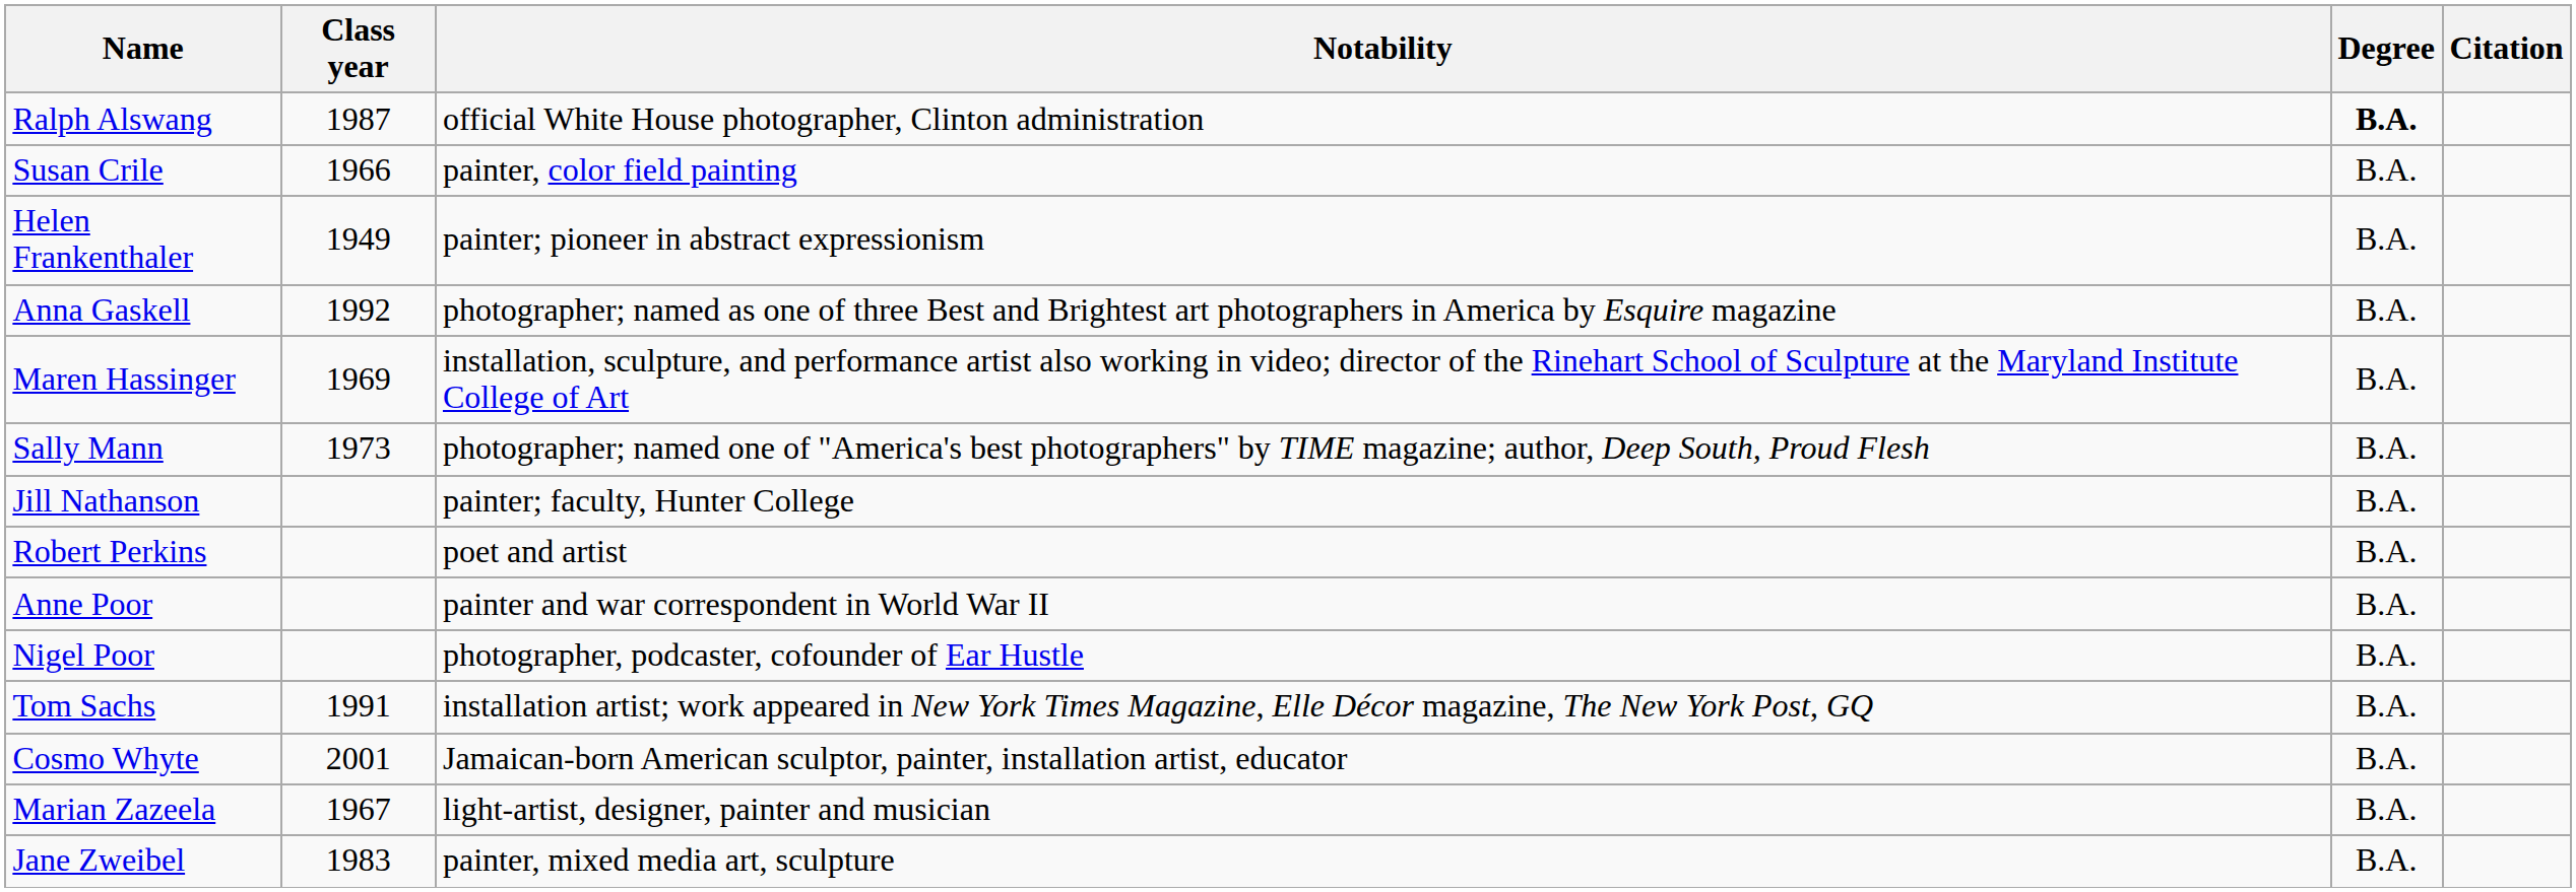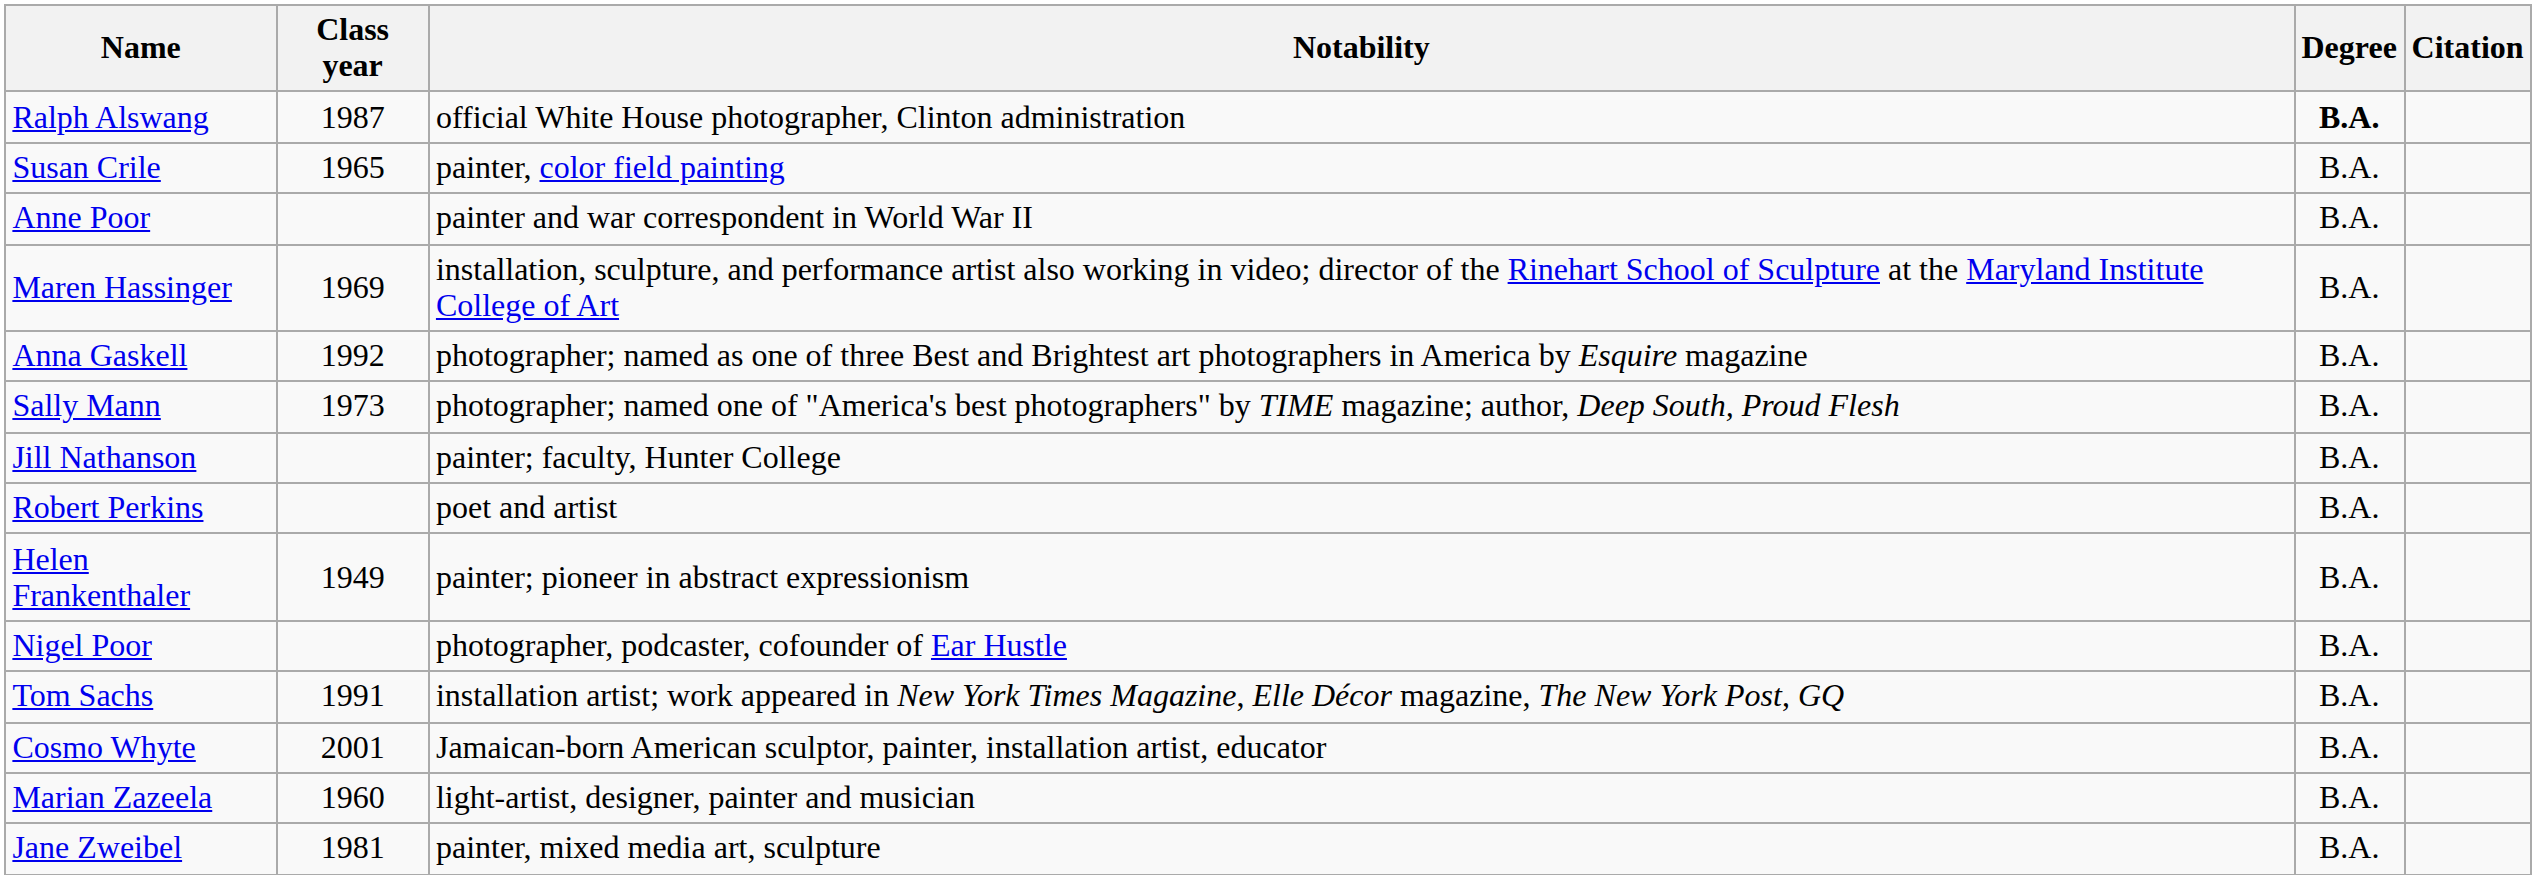 <table class="wikitable sortable" style="width:100%">
 <tr>
 <th>Name</th>
 <th>Class year</th>
 <th>Notability</th>
 <th>Degree</th>
 <th>Citation</th>
 </tr>
 <tr>
 <td><a href='#'>Ralph Alswang</a></td>
 <td style="text-align:center;">1987</td>
 <td>official White House photographer, Clinton administration</td>
 <td style="text-align:center;"><strong>B.A.</strong></td>
 <td></td>
 </tr>
 <tr>
 <td><a href='#'>Susan Crile</a></td>
-<td style="text-align:center;">1966</td>
+<td style="text-align:center;">1965</td>
 <td>painter, <a href='#'>color field painting</a></td>
 <td style="text-align:center;">B.A.</td>
 <td></td>
 </tr>
 <tr>
-<td><a href='#'>Helen Frankenthaler</a></td>
-<td style="text-align:center;">1949</td>
-<td>painter; pioneer in abstract expressionism</td>
+<td><a href='#'>Anne Poor</a></td>
+<td></td>
+<td>painter and war correspondent in World War II</td>
+<td style="text-align:center;">B.A.</td>
+<td></td>
+</tr>
+<tr>
+<td><a href='#'>Maren Hassinger</a></td>
+<td style="text-align:center;">1969</td>
+<td>installation, sculpture, and performance artist also working in video; director of the <a href='#'>Rinehart School of Sculpture</a> at the <a href='#'>Maryland Institute College of Art</a></td>
 <td style="text-align:center;">B.A.</td>
 <td></td>
 </tr>
 <tr>
 <td><a href='#'>Anna Gaskell</a></td>
 <td style="text-align:center;">1992</td>
 <td>photographer; named as one of three Best and Brightest art photographers in America by <em>Esquire</em> magazine</td>
-<td style="text-align:center;">B.A.</td>
-<td></td>
-</tr>
-<tr>
-<td><a href='#'>Maren Hassinger</a></td>
-<td style="text-align:center;">1969</td>
-<td>installation, sculpture, and performance artist also working in video; director of the <a href='#'>Rinehart School of Sculpture</a> at the <a href='#'>Maryland Institute College of Art</a></td>
 <td style="text-align:center;">B.A.</td>
 <td></td>
 </tr>
 <tr>
 <td><a href='#'>Sally Mann</a></td>
 <td style="text-align:center;">1973</td>
 <td>photographer; named one of "America's best photographers" by <em>TIME</em> magazine; author, <em>Deep South, Proud Flesh</em></td>
 <td style="text-align:center;">B.A.</td>
 <td></td>
 </tr>
 <tr>
 <td><a href='#'>Jill Nathanson</a></td>
 <td style="text-align:center;"></td>
 <td>painter; faculty, Hunter College</td>
 <td style="text-align:center;">B.A.</td>
 <td></td>
 </tr>
 <tr>
 <td><a href='#'>Robert Perkins</a></td>
 <td></td>
 <td>poet and artist</td>
 <td style="text-align:center;">B.A.</td>
 <td></td>
 </tr>
 <tr>
-<td><a href='#'>Anne Poor</a></td>
-<td></td>
-<td>painter and war correspondent in World War II</td>
+<td><a href='#'>Helen Frankenthaler</a></td>
+<td style="text-align:center;">1949</td>
+<td>painter; pioneer in abstract expressionism</td>
 <td style="text-align:center;">B.A.</td>
 <td></td>
 </tr>
 <tr>
 <td><a href='#'>Nigel Poor</a></td>
 <td></td>
 <td>photographer, podcaster, cofounder of <a href='#'>Ear Hustle</a></td>
 <td style="text-align:center;">B.A.</td>
 <td></td>
 </tr>
 <tr>
 <td><a href='#'>Tom Sachs</a></td>
 <td style="text-align:center;">1991</td>
 <td>installation artist; work appeared in <em>New York Times Magazine</em>, <em>Elle Décor</em> magazine, <em>The New York Post</em>, <em>GQ</em></td>
 <td style="text-align:center;">B.A.</td>
 <td></td>
 </tr>
 <tr>
 <td><a href='#'>Cosmo Whyte</a></td>
 <td style="text-align:center;">2001</td>
 <td>Jamaican-born American sculptor, painter, installation artist, educator</td>
 <td style="text-align:center;">B.A.</td>
 <td></td>
 </tr>
 <tr>
 <td><a href='#'>Marian Zazeela</a></td>
-<td style="text-align:center;">1967</td>
+<td style="text-align:center;">1960</td>
 <td>light-artist, designer, painter and musician</td>
 <td style="text-align:center;">B.A.</td>
 <td></td>
 </tr>
 <tr>
 <td><a href='#'>Jane Zweibel</a></td>
-<td style="text-align:center;">1983</td>
+<td style="text-align:center;">1981</td>
 <td>painter, mixed media art, sculpture</td>
 <td style="text-align:center;">B.A.</td>
 <td></td>
 </tr>
 </table>
